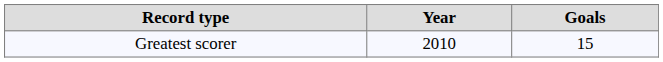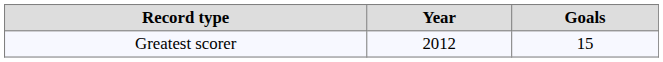 <table align="center" bgcolor="#f7f8ff" cellpadding="3" cellspacing="0" border="1" style="font-size: 100%; border: gray solid 1px; border-collapse: collapse;">
 <tr align=center bgcolor=#DDDDDD style="color:black;">
 <th width="480">Record type</th>
 <th width="180">Year</th>
 <th width="180">Goals</th>
 </tr>
 <tr align=center>
 <td>Greatest scorer</td>
-<td>2010</td>
+<td>2012</td>
 <td>15</td>
 </tr>
 </table>
